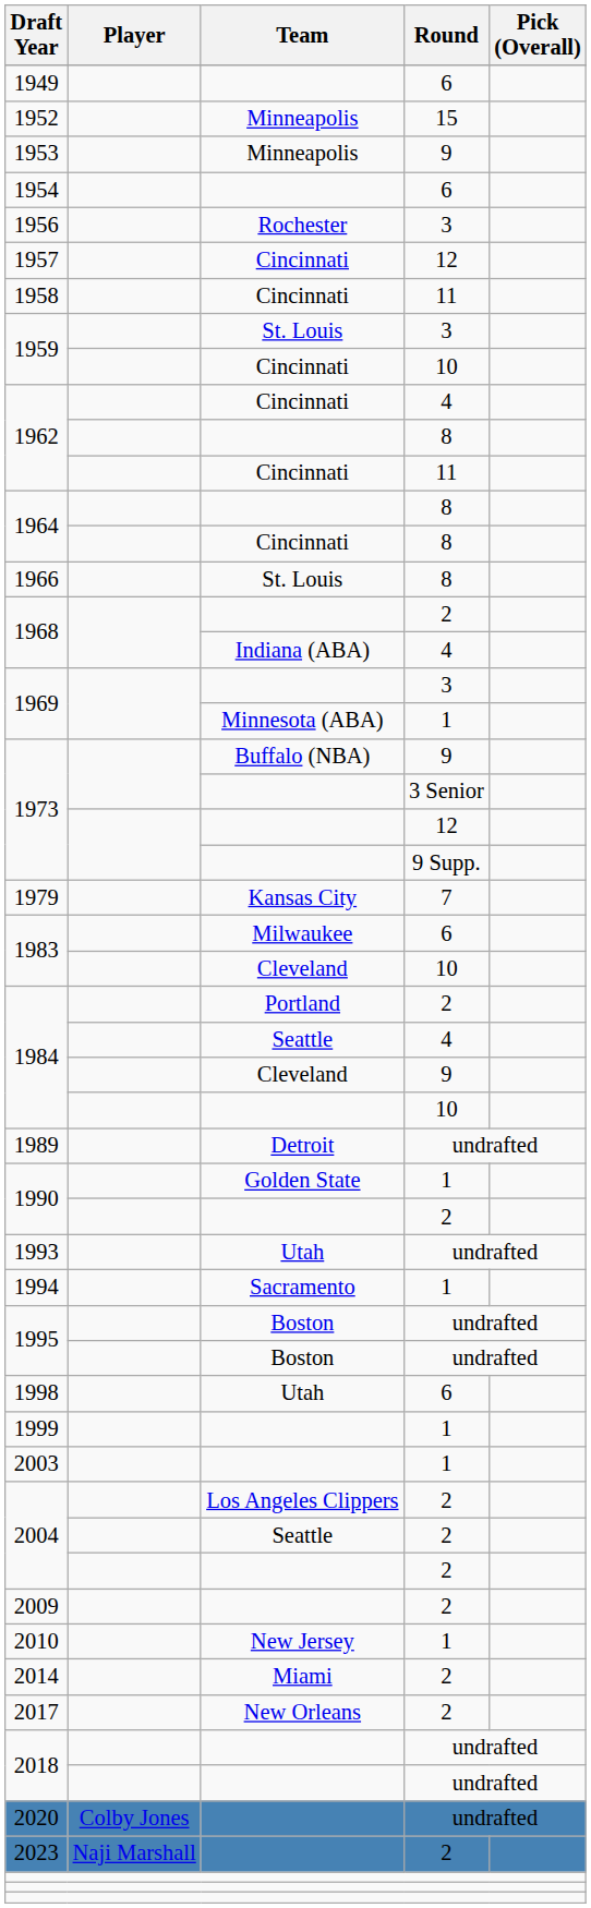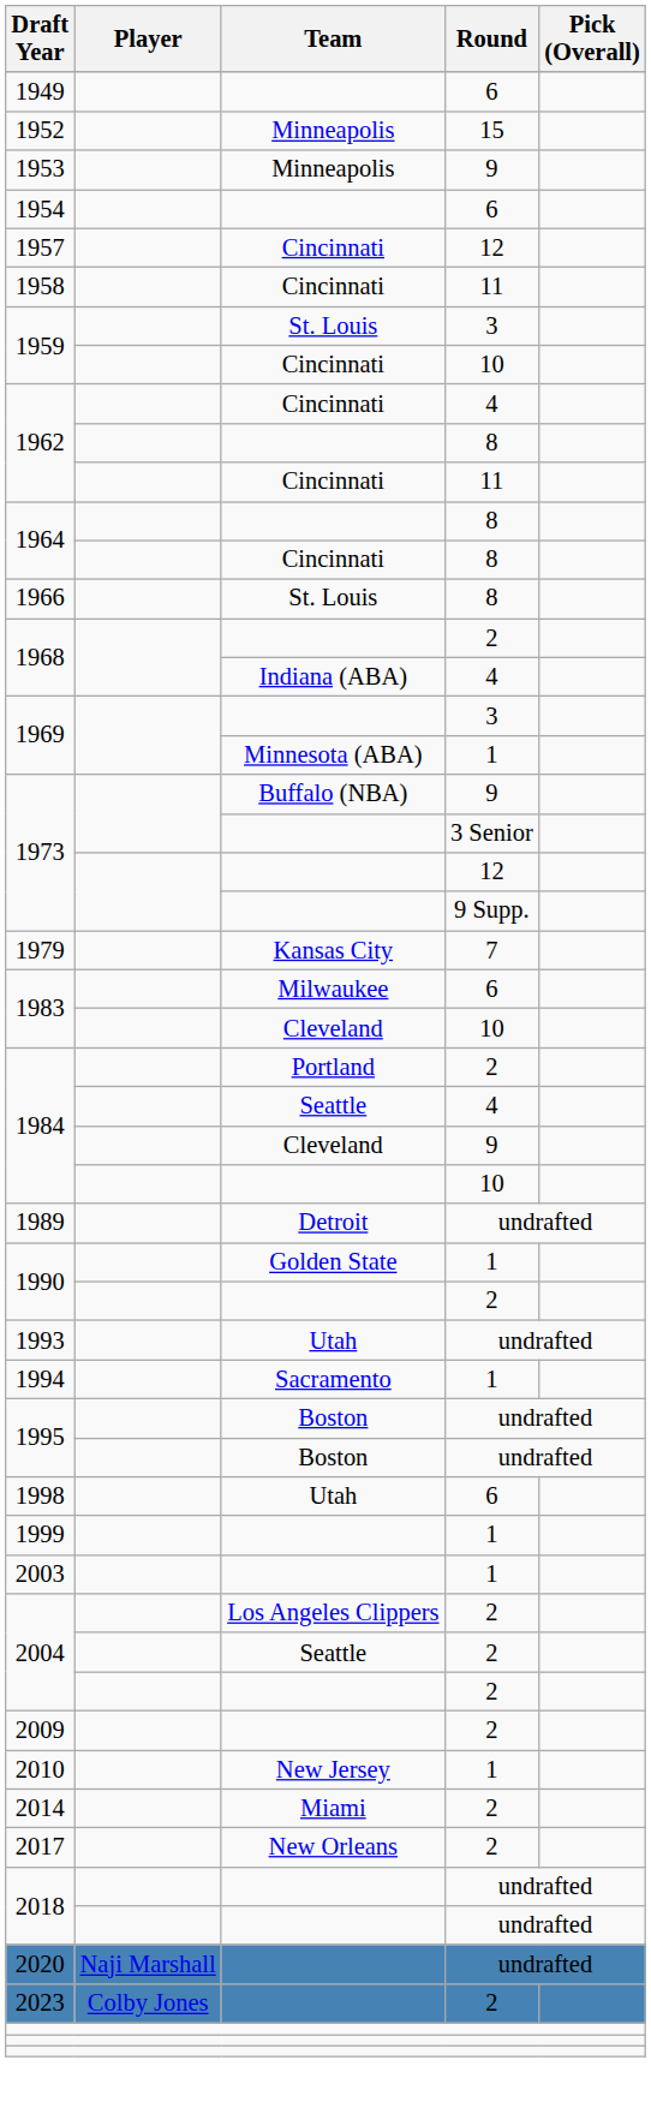 <table class="wikitable sortable" style="text-align:center">
 <tr>
 <th data-sort-type=text>Draft<br>Year</th>
 <th>Player</th>
 <th>Team</th>
 <th data-sort-type=text>Round</th>
 <th data-sort-type=text>Pick<br>(Overall)</th>
 </tr>
 <tr>
 </tr>
 <tr>
 <td>1949</td>
 <td></td>
 <td></td>
 <td>6</td>
 <td></td>
 </tr>
 <tr>
 <td>1952</td>
 <td></td>
 <td><a href='#'>Minneapolis</a></td>
 <td>15</td>
 <td></td>
 </tr>
 <tr>
 <td>1953</td>
 <td></td>
 <td>Minneapolis</td>
 <td>9</td>
 <td></td>
 </tr>
 <tr>
 <td>1954</td>
 <td></td>
 <td></td>
 <td>6</td>
-<td></td>
-</tr>
-<tr>
-<td>1956</td>
-<td></td>
-<td><a href='#'>Rochester</a></td>
-<td>3</td>
 <td></td>
 </tr>
 <tr>
 <td>1957</td>
 <td></td>
 <td><a href='#'>Cincinnati</a></td>
 <td>12</td>
 <td></td>
 </tr>
 <tr>
 <td>1958</td>
 <td></td>
 <td>Cincinnati</td>
 <td>11</td>
 <td></td>
 </tr>
 <tr>
 <td rowspan="2">1959</td>
 <td></td>
 <td><a href='#'>St. Louis</a></td>
 <td>3</td>
 <td></td>
 </tr>
 <tr>
 <td></td>
 <td>Cincinnati</td>
 <td>10</td>
 <td></td>
 </tr>
 <tr>
 <td rowspan="3">1962</td>
 <td></td>
 <td>Cincinnati</td>
 <td>4</td>
 <td></td>
 </tr>
 <tr>
 <td></td>
 <td></td>
 <td>8</td>
 <td></td>
 </tr>
 <tr>
 <td></td>
 <td>Cincinnati</td>
 <td>11</td>
 <td></td>
 </tr>
 <tr>
 <td rowspan="2">1964</td>
 <td></td>
 <td></td>
 <td>8</td>
 <td></td>
 </tr>
 <tr>
 <td></td>
 <td>Cincinnati</td>
 <td>8</td>
 <td></td>
 </tr>
 <tr>
 <td>1966</td>
 <td></td>
 <td>St. Louis</td>
 <td>8</td>
 <td></td>
 </tr>
 <tr>
 <td rowspan="2">1968</td>
 <td rowspan="2"></td>
 <td></td>
 <td>2</td>
 <td></td>
 </tr>
 <tr>
 <td><a href='#'>Indiana</a> (ABA)</td>
 <td>4</td>
 <td></td>
 </tr>
 <tr>
 <td rowspan="2">1969</td>
 <td rowspan="2"></td>
 <td></td>
 <td>3</td>
 <td></td>
 </tr>
 <tr>
 <td><a href='#'>Minnesota</a> (ABA)</td>
 <td>1</td>
 <td></td>
 </tr>
 <tr>
 <td rowspan="4">1973</td>
 <td rowspan="2"></td>
 <td><a href='#'>Buffalo</a> (NBA)</td>
 <td>9</td>
 <td></td>
 </tr>
 <tr>
 <td></td>
 <td>3 Senior</td>
 <td></td>
 </tr>
 <tr>
 <td rowspan="2"></td>
 <td></td>
 <td>12</td>
 <td></td>
 </tr>
 <tr>
 <td></td>
 <td>9 Supp.</td>
 <td></td>
 </tr>
 <tr>
 <td>1979</td>
 <td></td>
 <td><a href='#'>Kansas City</a></td>
 <td>7</td>
 <td></td>
 </tr>
 <tr>
 <td rowspan="2">1983</td>
 <td></td>
 <td><a href='#'>Milwaukee</a></td>
 <td>6</td>
 <td></td>
 </tr>
 <tr>
 <td></td>
 <td><a href='#'>Cleveland</a></td>
 <td>10</td>
 <td></td>
 </tr>
 <tr>
 <td rowspan="4">1984</td>
 <td></td>
 <td><a href='#'>Portland</a></td>
 <td>2</td>
 <td></td>
 </tr>
 <tr>
 <td></td>
 <td><a href='#'>Seattle</a></td>
 <td>4</td>
 <td></td>
 </tr>
 <tr>
 <td></td>
 <td>Cleveland</td>
 <td>9</td>
 <td></td>
 </tr>
 <tr>
 <td></td>
 <td></td>
 <td>10</td>
 <td></td>
 </tr>
 <tr>
 <td>1989</td>
 <td></td>
 <td><a href='#'>Detroit</a></td>
 <td colspan="2">undrafted</td>
 </tr>
 <tr>
 <td rowspan="2">1990</td>
 <td></td>
 <td><a href='#'>Golden State</a></td>
 <td>1</td>
 <td></td>
 </tr>
 <tr>
 <td></td>
 <td></td>
 <td>2</td>
 <td></td>
 </tr>
 <tr>
 <td>1993</td>
 <td></td>
 <td><a href='#'>Utah</a></td>
 <td colspan="2">undrafted</td>
 </tr>
 <tr>
 <td>1994</td>
 <td></td>
 <td><a href='#'>Sacramento</a></td>
 <td>1</td>
 <td></td>
 </tr>
 <tr>
 <td rowspan="2">1995</td>
 <td></td>
 <td><a href='#'>Boston</a></td>
 <td colspan="2">undrafted</td>
 </tr>
 <tr>
 <td></td>
 <td>Boston</td>
 <td colspan="2">undrafted</td>
 </tr>
 <tr>
 <td>1998</td>
 <td></td>
 <td>Utah</td>
 <td>6</td>
 <td></td>
 </tr>
 <tr>
 <td>1999</td>
 <td></td>
 <td></td>
 <td>1</td>
 <td></td>
 </tr>
 <tr>
 <td>2003</td>
 <td></td>
 <td></td>
 <td>1</td>
 <td></td>
 </tr>
 <tr>
 <td rowspan="3">2004</td>
 <td></td>
 <td><a href='#'>Los Angeles Clippers</a></td>
 <td>2</td>
 <td></td>
 </tr>
 <tr>
 <td></td>
 <td>Seattle</td>
 <td>2</td>
 <td></td>
 </tr>
 <tr>
 <td></td>
 <td></td>
 <td>2</td>
 <td></td>
 </tr>
 <tr>
 <td>2009</td>
 <td></td>
 <td></td>
 <td>2</td>
 <td></td>
 </tr>
 <tr>
 <td>2010</td>
 <td></td>
 <td><a href='#'>New Jersey</a></td>
 <td>1</td>
 <td></td>
 </tr>
 <tr>
 <td>2014</td>
 <td></td>
 <td><a href='#'>Miami</a></td>
 <td>2</td>
 <td></td>
 </tr>
 <tr>
 <td>2017</td>
 <td></td>
 <td><a href='#'>New Orleans</a></td>
 <td>2</td>
 <td></td>
 </tr>
 <tr>
 <td rowspan="2">2018</td>
 <td></td>
 <td></td>
 <td colspan="2">undrafted</td>
 </tr>
 <tr>
 <td></td>
 <td></td>
 <td colspan="2">undrafted</td>
 </tr>
 <tr style="background:#4682B4">
 <td><span>2020</span></td>
-<td><span><a href='#'><span>Colby Jones</span></a></span></td>
+<td><span><a href='#'><span>Naji Marshall</span></a></span></td>
 <td><span></span></td>
 <td colspan="2"><span>undrafted</span></td>
 </tr>
 <tr style="background:#4682B4">
 <td><span>2023</span></td>
-<td><span><a href='#'><span>Naji Marshall</span></a></span></td>
+<td><span><a href='#'><span>Colby Jones</span></a></span></td>
 <td><span></span></td>
 <td><span>2</span></td>
 <td><span></span></td>
 </tr>
 <tr class="sortbottom"|align=center>
 <td colspan="5"></td>
 </tr>
 <tr class="sortbottom">
 <td colspan="5"></td>
 </tr>
 <tr class="sortbottom">
 <td colspan="5"></td>
 </tr>
 </table>
